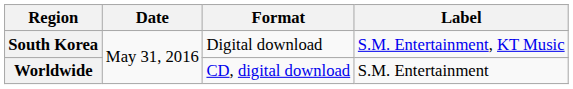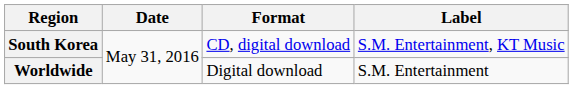 <table class="wikitable plainrowheaders">
 <tr>
 <th scope="col">Region</th>
 <th>Date</th>
 <th>Format</th>
 <th>Label</th>
 </tr>
 <tr>
 <th scope="row">South Korea</th>
 <td rowspan="2">May 31, 2016</td>
-<td>Digital download</td>
+<td><a href='#'>CD</a>, <a href='#'>digital download</a></td>
 <td><a href='#'>S.M. Entertainment</a>, <a href='#'>KT Music</a></td>
 </tr>
 <tr>
 <th scope="row">Worldwide</th>
-<td><a href='#'>CD</a>, <a href='#'>digital download</a></td>
+<td>Digital download</td>
 <td>S.M. Entertainment</td>
 </tr>
 </table>
